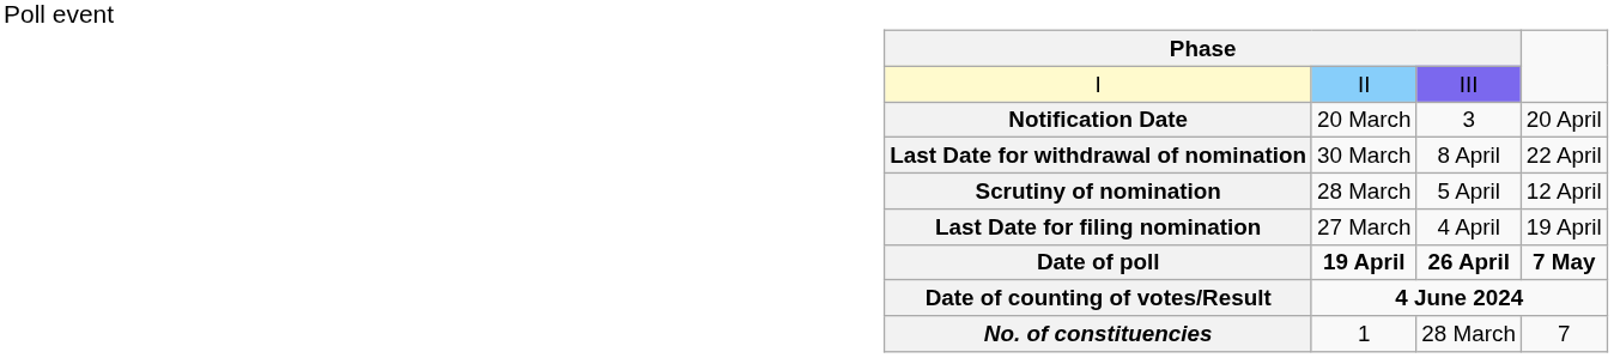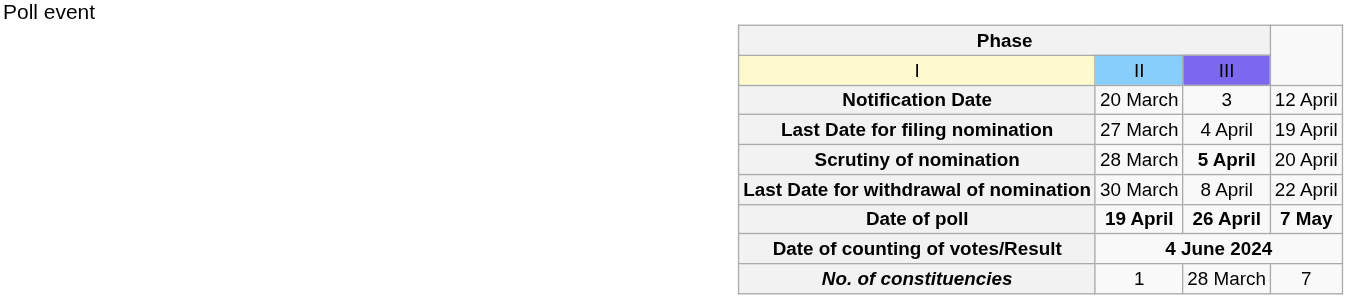 <table class="wikitable"style="text-align:center;margin:auto;font-size:90%;>
 <tr>
 <th rowspan=2>Poll event</th>
 <th colspan="3">Phase</th>
 </tr>
 <tr>
 <td bgcolor=#FFFACD>I</td>
 <td bgcolor=#87CEFA>II</td>
 <td bgcolor=#7B68EE>III</td>
 </tr>
 <tr>
 <th>Notification Date</th>
 <td>20 March</td>
 <td>3</td>
+<td>12 April</td>
+</tr>
+<tr>
+<th>Last Date for filing nomination</th>
+<td>27 March</td>
+<td>4 April</td>
+<td>19 April</td>
+</tr>
+<tr>
+<th>Scrutiny of nomination</th>
+<td>28 March</td>
+<td><strong>5 April</strong></td>
 <td>20 April</td>
 </tr>
 <tr>
 <th>Last Date for withdrawal of nomination</th>
 <td>30 March</td>
 <td>8 April</td>
 <td>22 April</td>
-</tr>
-<tr>
-<th>Scrutiny of nomination</th>
-<td>28 March</td>
-<td>5 April</td>
-<td>12 April</td>
-</tr>
-<tr>
-<th>Last Date for filing nomination</th>
-<td>27 March</td>
-<td>4 April</td>
-<td>19 April</td>
 </tr>
 <tr>
 <th>Date of poll</th>
 <td><strong>19 April</strong></td>
 <td><strong>26 April</strong></td>
 <td><strong>7 May</strong></td>
 </tr>
 <tr>
 <th>Date of counting of votes/Result</th>
 <td colspan="3"><strong>4 June 2024</strong></td>
 </tr>
 <tr>
 <th><strong><em>No. of constituencies</em></strong></th>
 <td>1</td>
 <td>28 March</td>
 <td>7</td>
 </tr>
 </table>
